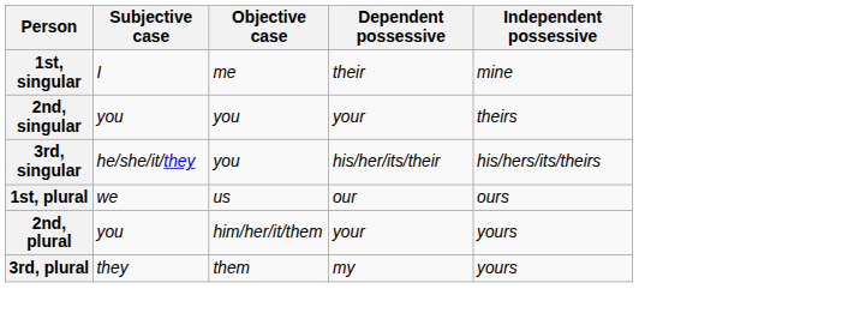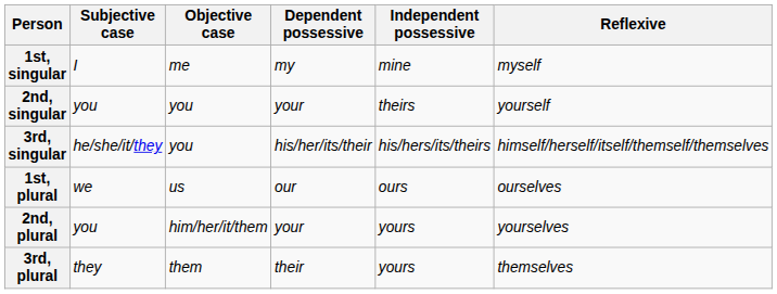 <table class="wikitable">
 <tr>
 <th scope="col">Person</th>
 <th scope="col">Subjective case</th>
 <th scope="col">Objective case</th>
 <th scope="col">Dependent possessive</th>
 <th scope="col">Independent possessive</th>
+<th scope="col">Reflexive</th>
 </tr>
 <tr>
 <th scope="row">1st, singular</th>
 <td><em>I</em></td>
 <td><em>me</em></td>
-<td><em>their</em></td>
+<td><em>my</em></td>
 <td><em>mine</em></td>
+<td><em>myself</em></td>
 </tr>
 <tr>
 <th scope="row">2nd, singular</th>
 <td><em>you</em></td>
 <td><em>you</em></td>
 <td><em>your</em></td>
 <td><em>theirs</em></td>
+<td><em>yourself</em></td>
 </tr>
 <tr>
 <th scope="row">3rd, singular</th>
 <td><em>he/she/it/<a href='#'>they</a></em></td>
 <td><em>you</em></td>
 <td><em>his/her/its/their</em></td>
 <td><em>his/hers/its/theirs</em></td>
+<td><em>himself/herself/itself/themself/themselves</em></td>
 </tr>
 <tr>
 <th scope="row">1st, plural</th>
 <td><em>we</em></td>
 <td><em>us</em></td>
 <td><em>our</em></td>
 <td><em>ours</em></td>
+<td><em>ourselves</em></td>
 </tr>
 <tr>
 <th scope="row">2nd, plural</th>
 <td><em>you</em></td>
 <td><em>him/her/it/them</em></td>
 <td><em>your</em></td>
 <td><em>yours</em></td>
+<td><em>yourselves</em></td>
 </tr>
 <tr>
 <th scope="row">3rd, plural</th>
 <td><em>they</em></td>
 <td><em>them</em></td>
-<td><em>my</em></td>
+<td><em>their</em></td>
 <td><em>yours</em></td>
+<td><em>themselves</em></td>
 </tr>
 </table>
